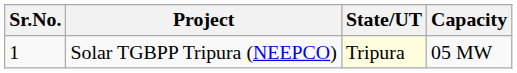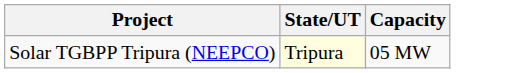 <table class="wikitable">
 <tr>
-<th>Sr.No.</th>
 <th>Project</th>
 <th>State/UT</th>
 <th>Capacity</th>
 </tr>
 <tr>
-<td>1</td>
 <td>Solar TGBPP Tripura (<a href='#'>NEEPCO</a>)</td>
 <td style="background: lightyellow;">Tripura</td>
 <td>05 MW</td>
 </tr>
 </table>
